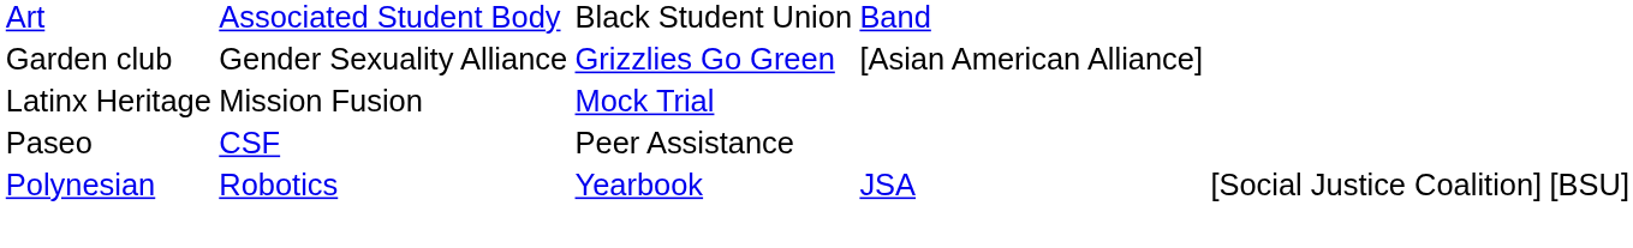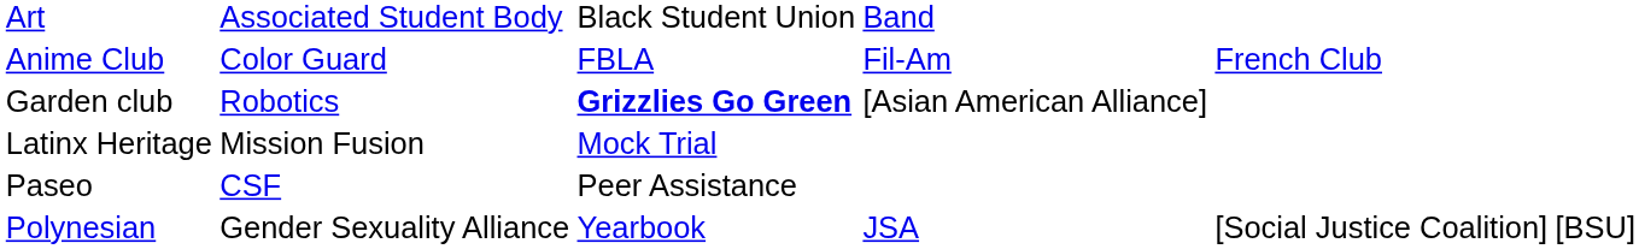 <table>
 <tr>
 <td><a href='#'>Art</a></td>
 <td><a href='#'>Associated Student Body</a></td>
 <td>Black Student Union</td>
 <td><a href='#'>Band</a></td>
 <td></td>
 </tr>
 <tr>
+<td><a href='#'>Anime Club</a></td>
+<td><a href='#'>Color Guard</a></td>
+<td><a href='#'>FBLA</a></td>
+<td><a href='#'>Fil-Am</a></td>
+<td><a href='#'>French Club</a></td>
+<td></td>
+</tr>
+<tr>
 <td>Garden club</td>
-<td>Gender Sexuality Alliance</td>
-<td><a href='#'>Grizzlies Go Green</a></td>
+<td><a href='#'>Robotics</a></td>
+<td><strong><a href='#'>Grizzlies Go Green</a></strong></td>
 <td>[Asian American Alliance]</td>
 </tr>
 <tr>
 <td>Latinx Heritage</td>
 <td>Mission Fusion</td>
 <td><a href='#'>Mock Trial</a></td>
 </tr>
 <tr>
 <td>Paseo</td>
 <td><a href='#'>CSF</a></td>
 <td>Peer Assistance</td>
 </tr>
 <tr>
 <td><a href='#'>Polynesian</a></td>
-<td><a href='#'>Robotics</a></td>
+<td>Gender Sexuality Alliance</td>
 <td><a href='#'>Yearbook</a></td>
 <td><a href='#'>JSA</a></td>
 <td>[Social Justice Coalition]</td>
 <td>[BSU]</td>
 </tr>
 </table>
